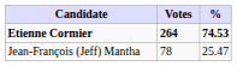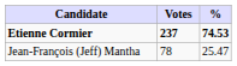 <table class="wikitable">
 <tr>
 <th style="background:#ddf; width:200px;">Candidate</th>
 <th style="background:#ddf; width:50px;">Votes</th>
 <th style="background:#ddf; width:30px;">%</th>
 </tr>
 <tr>
 <td><strong>Etienne Cormier</strong></td>
-<td><strong>264</strong></td>
+<td><strong>237</strong></td>
 <td><strong>74.53</strong></td>
 </tr>
 <tr>
 <td>Jean-François (Jeff) Mantha</td>
 <td>78</td>
 <td>25.47</td>
 </tr>
 </table>
